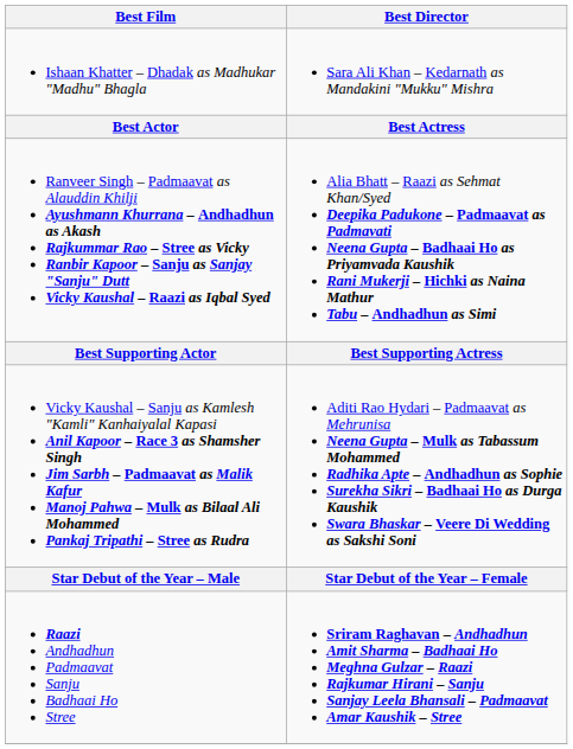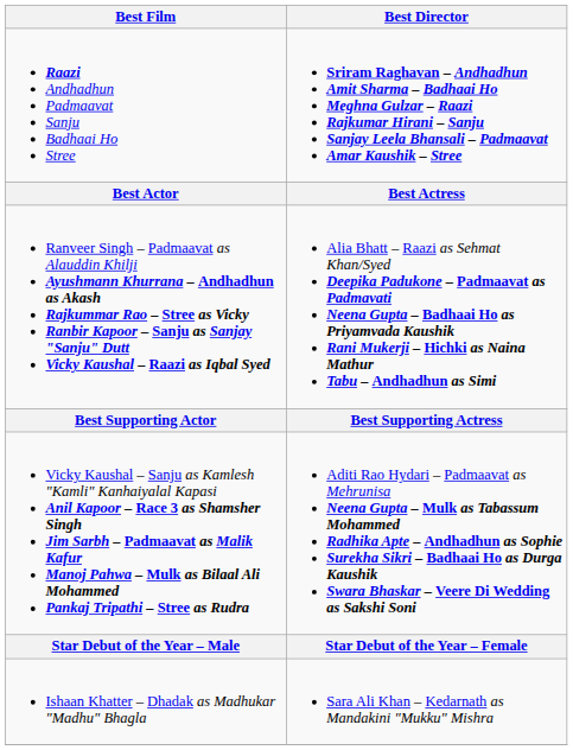 <table class="wikitable">
 <tr>
 <th style="background:FFC1CC; width:50%;"><a href='#'>Best Film</a></th>
 <th style="background:FFC1CC; width:50%;"><a href='#'>Best Director</a></th>
 </tr>
 <tr>
-<td valign="top"><br><ul><li></strong><a href='#'>Ishaan Khatter</a> – </em><a href='#'>Dhadak</a><em> as Madhukar "Madhu" Bhagla<strong></li></ul></td>
-<td valign="top"><br><ul><li></strong><a href='#'>Sara Ali Khan</a> – </em><a href='#'>Kedarnath</a><em> as Mandakini "Mukku" Mishra<strong></li></ul></td>
+<td valign="top"><br><ul><li><strong><em><a href='#'>Raazi</a></em></strong></li><li><em><a href='#'>Andhadhun</a></em></li><li><em><a href='#'>Padmaavat</a></em></li><li><em><a href='#'>Sanju</a></em></li><li><em><a href='#'>Badhaai Ho</a></em></li><li><a href='#'><em>Stree</em></a></li></ul></td>
+<td valign="top"><br><ul><li><strong><a href='#'>Sriram Raghavan</a> – <em><a href='#'>Andhadhun</a><strong><em></li><li><a href='#'>Amit Sharma</a> – </em><a href='#'>Badhaai Ho</a><em></li><li><a href='#'>Meghna Gulzar</a> – </em><a href='#'>Raazi</a><em></li><li><a href='#'>Rajkumar Hirani</a> – </em><a href='#'>Sanju</a><em></li><li><a href='#'>Sanjay Leela Bhansali</a> – </em><a href='#'>Padmaavat</a><em></li><li><a href='#'>Amar Kaushik</a> – <a href='#'></em>Stree<em></a></li></ul></td>
 </tr>
 <tr>
 <th style="background:FFC1CC; width:50%;"><a href='#'>Best Actor</a></th>
 <th style="background:FFC1CC; width:50%;"><a href='#'>Best Actress</a></th>
 </tr>
 <tr>
 <td valign="top"><br><ul><li></strong><a href='#'>Ranveer Singh</a> – </em><a href='#'>Padmaavat</a><em> as <a href='#'>Alauddin Khilji</a><strong></li><li><a href='#'>Ayushmann Khurrana</a> – </em><a href='#'>Andhadhun</a><em> as Akash</li><li><a href='#'>Rajkummar Rao</a> – </em><a href='#'>Stree</a><em> as Vicky</li><li><a href='#'>Ranbir Kapoor</a> – </em><a href='#'>Sanju</a><em> as <a href='#'>Sanjay "Sanju" Dutt</a></li><li><a href='#'>Vicky Kaushal</a> – </em><a href='#'>Raazi</a><em> as Iqbal Syed</li></ul></td>
 <td valign="top"><br><ul><li></strong><a href='#'>Alia Bhatt</a> – </em><a href='#'>Raazi</a><em> as Sehmat Khan/Syed<strong></li><li><a href='#'>Deepika Padukone</a> – </em><a href='#'>Padmaavat</a><em> as <a href='#'>Padmavati</a></li><li><a href='#'>Neena Gupta</a> – </em><a href='#'>Badhaai Ho</a><em> as Priyamvada Kaushik</li><li><a href='#'>Rani Mukerji</a> – </em><a href='#'>Hichki</a><em> as Naina Mathur</li><li><a href='#'>Tabu</a> – </em><a href='#'>Andhadhun</a><em> as Simi</li></ul></td>
 </tr>
 <tr>
 <th style="background:FFC1CC; width:50%;"><a href='#'>Best Supporting Actor</a></th>
 <th style="background:FFC1CC; width:50%;"><a href='#'>Best Supporting Actress</a></th>
 </tr>
 <tr>
 <td valign="top"><br><ul><li></strong><a href='#'>Vicky Kaushal</a> – </em><a href='#'>Sanju</a><em> as Kamlesh "Kamli" Kanhaiyalal Kapasi<strong></li><li><a href='#'>Anil Kapoor</a> – </em><a href='#'>Race 3</a><em> as Shamsher Singh</li><li><a href='#'>Jim Sarbh</a> – </em><a href='#'>Padmaavat</a><em> as <a href='#'>Malik Kafur</a></li><li><a href='#'>Manoj Pahwa</a> – </em><a href='#'>Mulk</a><em> as Bilaal Ali Mohammed</li><li><a href='#'>Pankaj Tripathi</a> – </em><a href='#'>Stree</a><em> as Rudra</li></ul></td>
 <td valign="top"><br><ul><li></strong><a href='#'>Aditi Rao Hydari</a> – </em><a href='#'>Padmaavat</a><em> as <a href='#'>Mehrunisa</a><strong></li><li><a href='#'>Neena Gupta</a> – </em><a href='#'>Mulk</a><em> as Tabassum Mohammed</li><li><a href='#'>Radhika Apte</a> – </em><a href='#'>Andhadhun</a><em> as Sophie</li><li><a href='#'>Surekha Sikri</a> – </em><a href='#'>Badhaai Ho</a><em> as Durga Kaushik</li><li><a href='#'>Swara Bhaskar</a> – </em><a href='#'>Veere Di Wedding</a><em> as Sakshi Soni</li></ul></td>
 </tr>
 <tr>
 <th style="background:FFC1CC; width:50%;"><a href='#'>Star Debut of the Year – Male</a></th>
 <th style="background:FFC1CC; width:50%;"><a href='#'>Star Debut of the Year – Female</a></th>
 </tr>
 <tr>
-<td valign="top"><br><ul><li><strong><em><a href='#'>Raazi</a></em></strong></li><li><em><a href='#'>Andhadhun</a></em></li><li><em><a href='#'>Padmaavat</a></em></li><li><em><a href='#'>Sanju</a></em></li><li><em><a href='#'>Badhaai Ho</a></em></li><li><a href='#'><em>Stree</em></a></li></ul></td>
-<td valign="top"><br><ul><li><strong><a href='#'>Sriram Raghavan</a> – <em><a href='#'>Andhadhun</a><strong><em></li><li><a href='#'>Amit Sharma</a> – </em><a href='#'>Badhaai Ho</a><em></li><li><a href='#'>Meghna Gulzar</a> – </em><a href='#'>Raazi</a><em></li><li><a href='#'>Rajkumar Hirani</a> – </em><a href='#'>Sanju</a><em></li><li><a href='#'>Sanjay Leela Bhansali</a> – </em><a href='#'>Padmaavat</a><em></li><li><a href='#'>Amar Kaushik</a> – <a href='#'></em>Stree<em></a></li></ul></td>
+<td valign="top"><br><ul><li></strong><a href='#'>Ishaan Khatter</a> – </em><a href='#'>Dhadak</a><em> as Madhukar "Madhu" Bhagla<strong></li></ul></td>
+<td valign="top"><br><ul><li></strong><a href='#'>Sara Ali Khan</a> – </em><a href='#'>Kedarnath</a><em> as Mandakini "Mukku" Mishra<strong></li></ul></td>
 </tr>
 <tr>
 </tr>
 </table>
